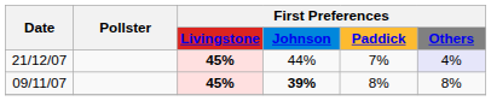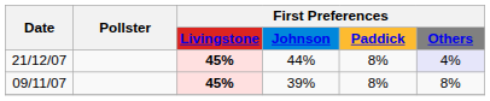 <table class="wikitable sortable" style="text-align:center">
 <tr>
 <th rowspan="2" class="unsortable" style="width:70px;">Date</th>
 <th rowspan="2" class="unsortable" style="width:110px;">Pollster</th>
 <th colspan="5">First Preferences</th>
 </tr>
 <tr>
 <th ! class="unsortable" style="background:#dc241f; width:80px;"><a href='#'><span>Livingstone</span></a></th>
 <th ! class="unsortable" style="background:#0087dc; width:80px;"><a href='#'><span>Johnson</span></a></th>
 <th ! class="unsortable" style="background:#fdbb30; width:80px"><a href='#'><span>Paddick</span></a></th>
 <th ! class="unsortable" style="background:gray; width:70px"><a href='#'><span>Others</span></a></th>
 </tr>
 <tr>
 <td>21/12/07</td>
 <td> </td>
 <td style="background:#ffe0e0"><strong>45%</strong></td>
 <td>44%</td>
-<td>7%</td>
+<td>8%</td>
 <td style="background: lavender;">4%</td>
 </tr>
 <tr>
 <td>09/11/07</td>
 <td> </td>
 <td style="background:#ffe0e0"><strong>45%</strong></td>
-<td><strong>39%</strong></td>
+<td>39%</td>
 <td>8%</td>
 <td>8%</td>
 </tr>
 <tr>
 </tr>
 </table>
